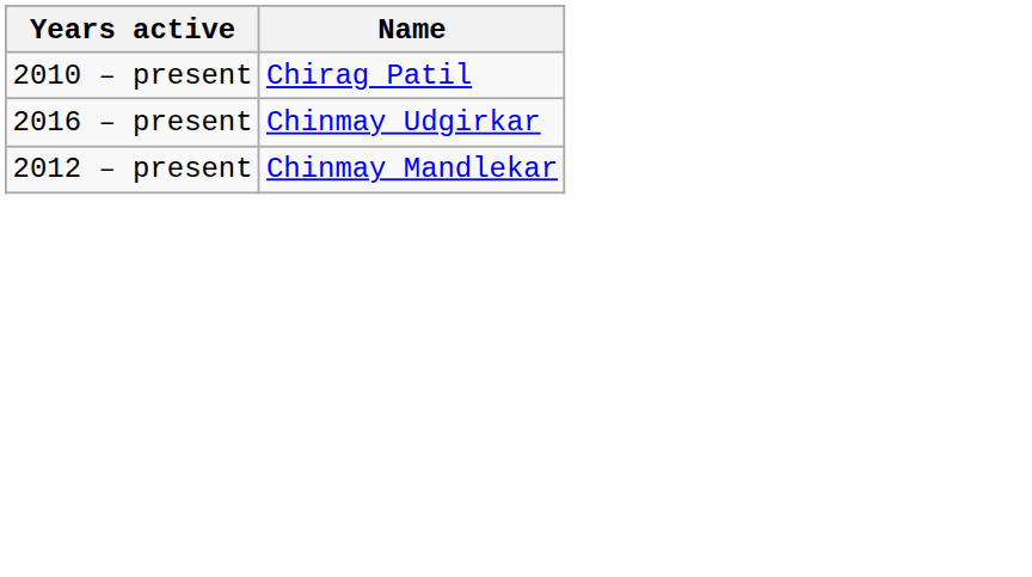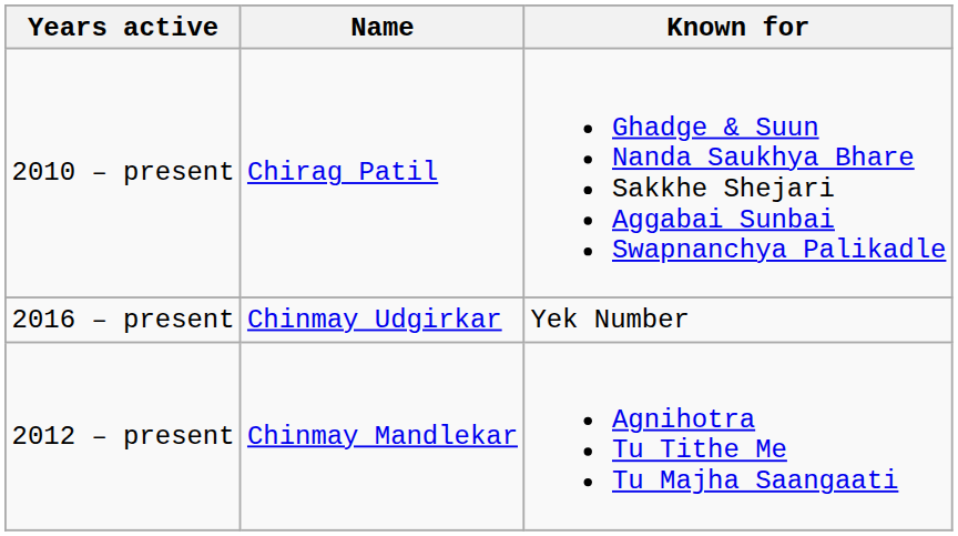 <table class="wikitable">
 <tr>
 <th>Years active</th>
 <th>Name</th>
+<th>Known for</th>
 </tr>
 <tr>
 <td>2010 – present</td>
 <td><a href='#'>Chirag Patil</a></td>
+<td><br><ul><li><a href='#'>Ghadge & Suun</a></li><li><a href='#'>Nanda Saukhya Bhare</a></li><li>Sakkhe Shejari</li><li><a href='#'>Aggabai Sunbai</a></li><li><a href='#'>Swapnanchya Palikadle</a></li></ul></td>
 </tr>
 <tr>
 <td>2016 – present</td>
 <td><a href='#'>Chinmay Udgirkar</a></td>
+<td>Yek Number</td>
 </tr>
 <tr>
 <td>2012 – present</td>
 <td><a href='#'>Chinmay Mandlekar</a></td>
+<td><br><ul><li><a href='#'>Agnihotra</a></li><li><a href='#'>Tu Tithe Me</a></li><li><a href='#'>Tu Majha Saangaati</a></li></ul></td>
 </tr>
 </table>
